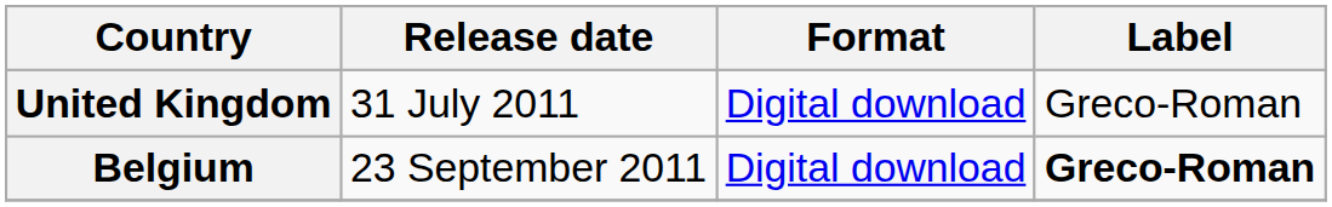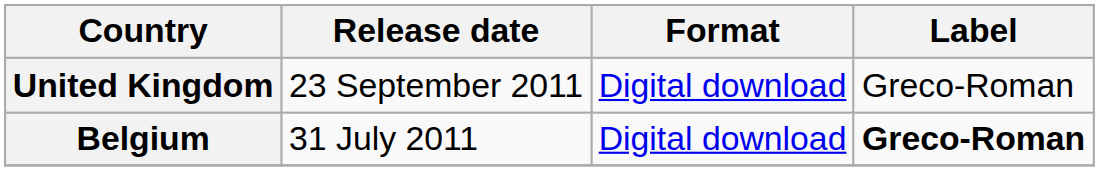 <table class="wikitable plainrowheaders">
 <tr>
 <th scope="col">Country</th>
 <th scope="col">Release date</th>
 <th scope="col">Format</th>
 <th scope="col">Label</th>
 </tr>
 <tr>
 <th scope="row">United Kingdom</th>
-<td>31 July 2011</td>
+<td>23 September 2011</td>
 <td><a href='#'>Digital download</a></td>
 <td>Greco-Roman</td>
 </tr>
 <tr>
 <th scope="row">Belgium</th>
-<td>23 September 2011</td>
+<td>31 July 2011</td>
 <td><a href='#'>Digital download</a></td>
 <td><strong>Greco-Roman</strong></td>
 </tr>
 <tr>
 </tr>
 </table>
